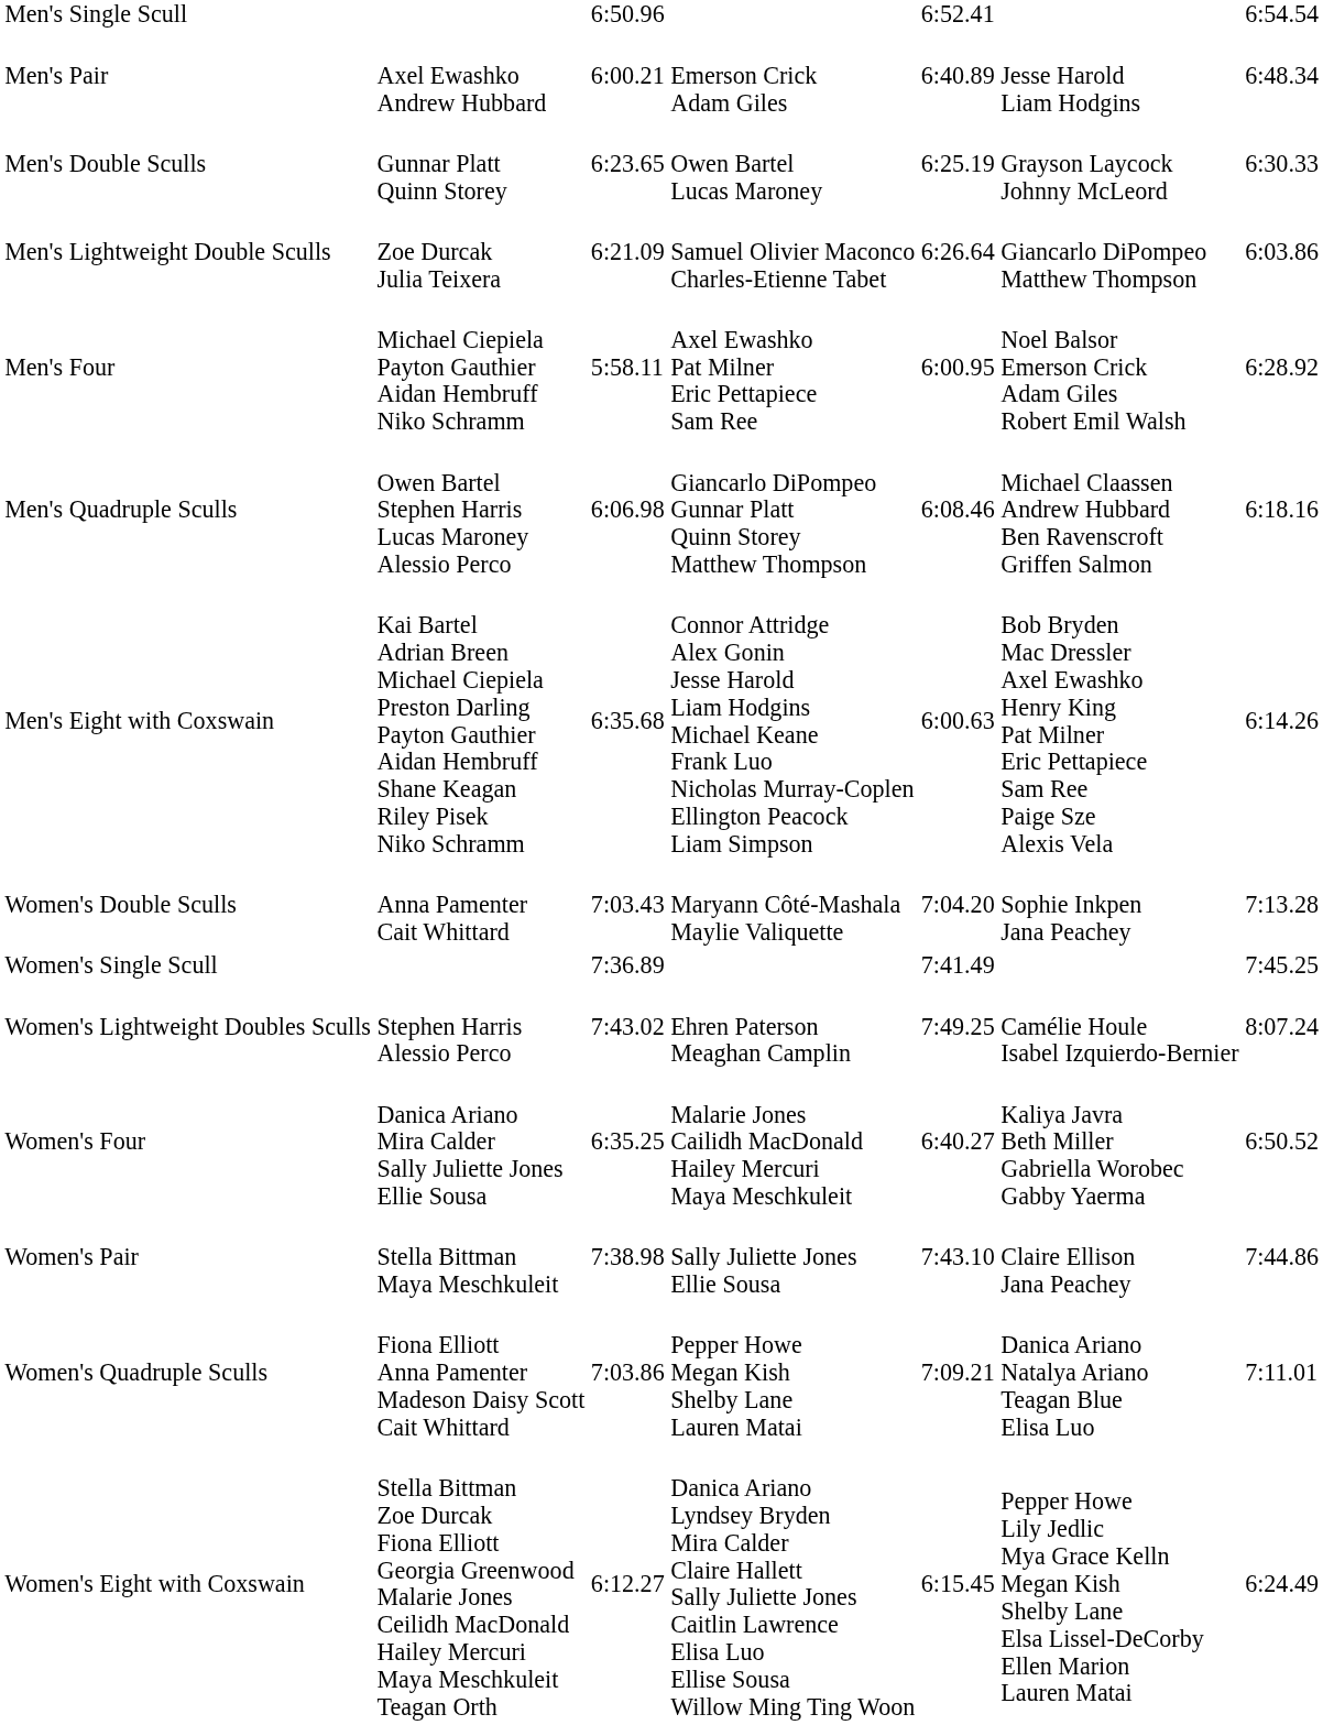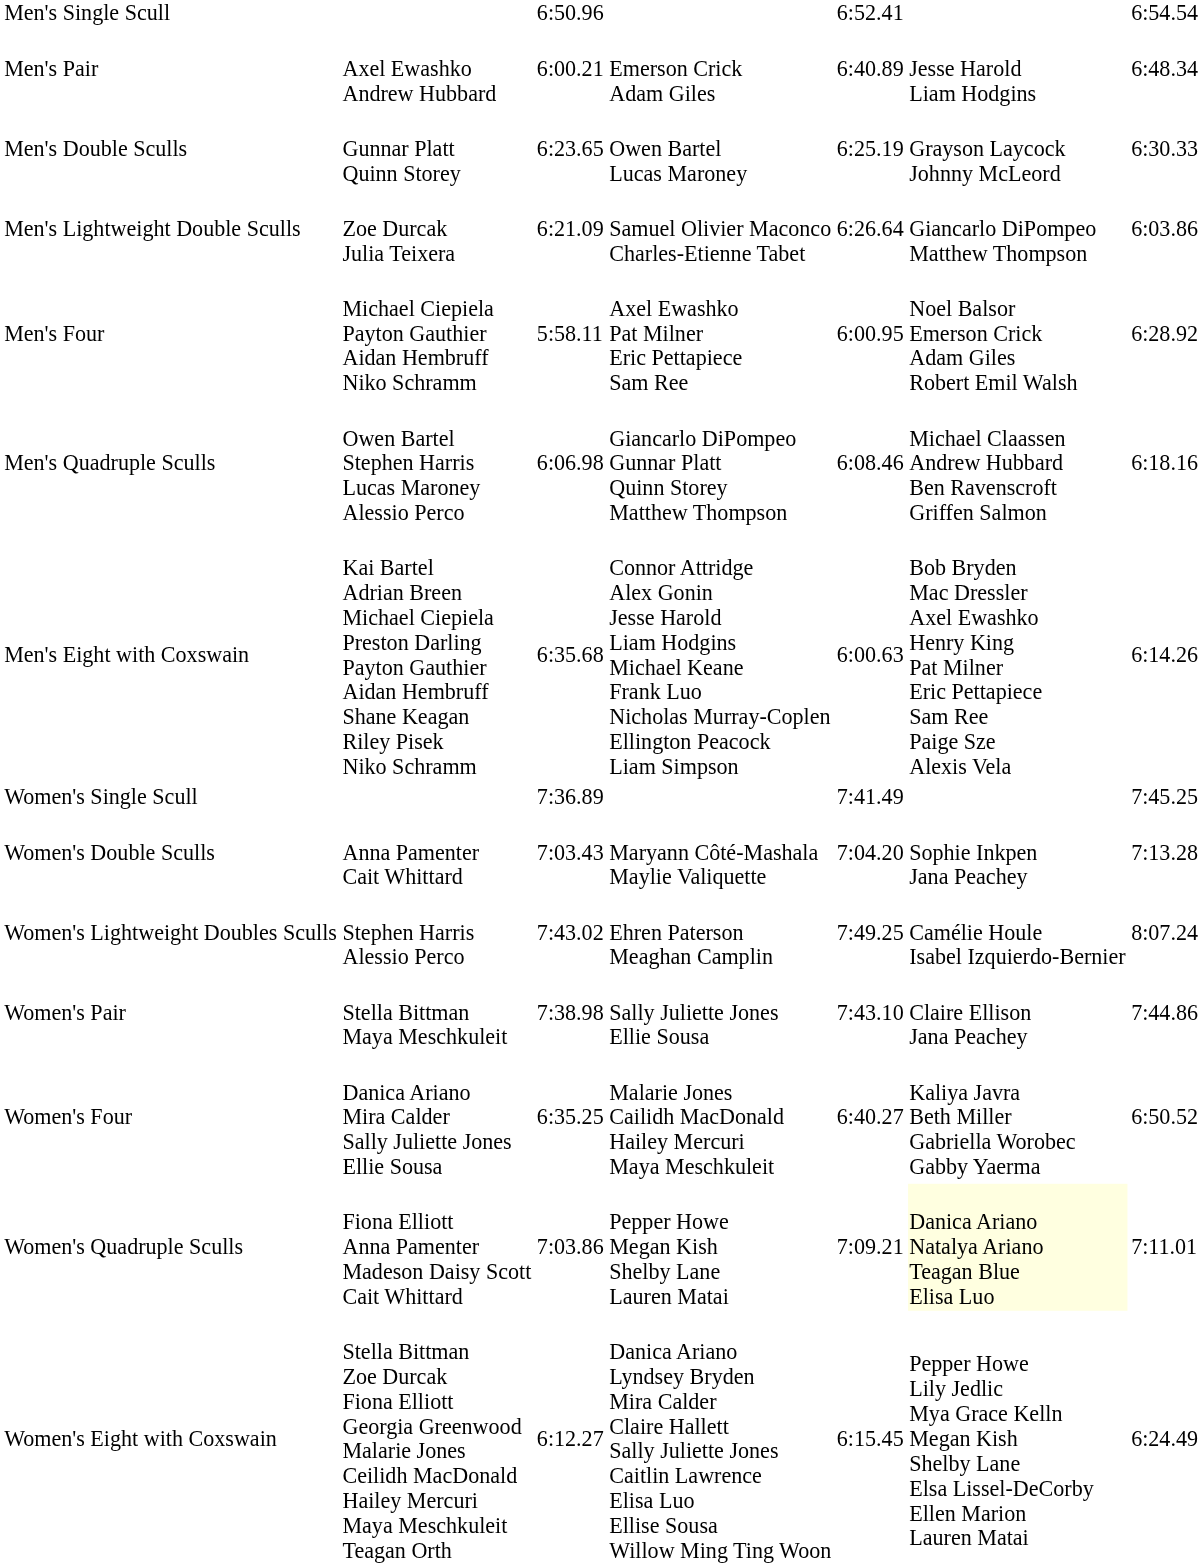 <table>
 <tr>
 <td>Men's Single Scull</td>
 <td></td>
 <td>6:50.96</td>
 <td></td>
 <td>6:52.41</td>
 <td></td>
 <td>6:54.54</td>
 </tr>
 <tr>
 <td>Men's Pair</td>
 <td><br>Axel Ewashko<br>Andrew Hubbard</td>
 <td>6:00.21</td>
 <td><br>Emerson Crick<br>Adam Giles</td>
 <td>6:40.89</td>
 <td> <br>Jesse Harold<br>Liam Hodgins</td>
 <td>6:48.34</td>
 </tr>
 <tr>
 <td>Men's Double Sculls</td>
 <td> <br>Gunnar Platt<br>Quinn Storey</td>
 <td>6:23.65</td>
 <td><br>Owen Bartel<br>Lucas Maroney</td>
 <td>6:25.19</td>
 <td><br>Grayson Laycock<br>Johnny McLeord</td>
 <td>6:30.33</td>
 </tr>
 <tr>
 <td>Men's Lightweight Double Sculls</td>
 <td><br>Zoe Durcak<br>Julia Teixera</td>
 <td>6:21.09</td>
 <td><br>Samuel Olivier Maconco<br>Charles-Etienne Tabet</td>
 <td>6:26.64</td>
 <td><br>Giancarlo DiPompeo<br>Matthew Thompson</td>
 <td>6:03.86</td>
 </tr>
 <tr>
 <td>Men's Four</td>
 <td><br> Michael Ciepiela<br>Payton Gauthier<br>Aidan Hembruff<br>Niko Schramm</td>
 <td>5:58.11</td>
 <td><br> Axel Ewashko<br>Pat Milner<br>Eric Pettapiece<br>Sam Ree</td>
 <td>6:00.95</td>
 <td><br> Noel Balsor<br>Emerson Crick<br>Adam Giles<br>Robert Emil Walsh</td>
 <td>6:28.92</td>
 </tr>
 <tr>
 <td>Men's Quadruple Sculls</td>
 <td><br>Owen Bartel<br>Stephen Harris<br>Lucas Maroney<br>Alessio Perco</td>
 <td>6:06.98</td>
 <td><br>Giancarlo DiPompeo<br>Gunnar Platt<br>Quinn Storey<br>Matthew Thompson</td>
 <td>6:08.46</td>
 <td><br>Michael Claassen<br>Andrew Hubbard<br>Ben Ravenscroft<br>Griffen Salmon</td>
 <td>6:18.16</td>
 </tr>
 <tr>
 <td>Men's Eight with Coxswain</td>
 <td><br>Kai Bartel<br>Adrian Breen<br>Michael Ciepiela<br>Preston Darling<br>Payton Gauthier<br>Aidan Hembruff<br>Shane Keagan<br>Riley Pisek<br>Niko Schramm</td>
 <td>6:35.68</td>
 <td><br>Connor Attridge<br>Alex Gonin<br>Jesse Harold<br>Liam Hodgins<br>Michael Keane<br>Frank Luo<br>Nicholas Murray-Coplen<br>Ellington Peacock<br>Liam Simpson</td>
 <td>6:00.63</td>
 <td> <br>Bob Bryden<br>Mac Dressler<br>Axel Ewashko<br>Henry King<br>Pat Milner<br>Eric Pettapiece<br>Sam Ree<br>Paige Sze<br>Alexis Vela</td>
 <td>6:14.26</td>
 </tr>
 <tr>
+<td>Women's Single Scull</td>
+<td></td>
+<td>7:36.89</td>
+<td></td>
+<td>7:41.49</td>
+<td></td>
+<td>7:45.25</td>
+</tr>
+<tr>
 <td>Women's Double Sculls</td>
 <td><br>Anna Pamenter<br>Cait Whittard</td>
 <td>7:03.43</td>
 <td><br>Maryann Côté-Mashala<br>Maylie Valiquette</td>
 <td>7:04.20</td>
 <td><br>Sophie Inkpen<br>Jana Peachey</td>
 <td>7:13.28</td>
-</tr>
-<tr>
-<td>Women's Single Scull</td>
-<td></td>
-<td>7:36.89</td>
-<td></td>
-<td>7:41.49</td>
-<td></td>
-<td>7:45.25</td>
 </tr>
 <tr>
 <td>Women's Lightweight Doubles Sculls</td>
 <td><br>Stephen Harris<br>Alessio Perco</td>
 <td>7:43.02</td>
 <td><br>Ehren Paterson<br>Meaghan Camplin</td>
 <td>7:49.25</td>
 <td><br>Camélie Houle<br>Isabel Izquierdo-Bernier</td>
 <td>8:07.24</td>
 </tr>
 <tr>
+<td>Women's Pair</td>
+<td> <br> Stella Bittman<br>Maya Meschkuleit</td>
+<td>7:38.98</td>
+<td><br>Sally Juliette Jones<br>Ellie Sousa</td>
+<td>7:43.10</td>
+<td><br>Claire Ellison<br>Jana Peachey</td>
+<td>7:44.86</td>
+</tr>
+<tr>
 <td>Women's Four</td>
 <td><br>Danica Ariano<br>Mira Calder<br>Sally Juliette Jones<br>Ellie Sousa</td>
 <td>6:35.25</td>
 <td><br>Malarie Jones<br>Cailidh MacDonald<br>Hailey Mercuri<br>Maya Meschkuleit</td>
 <td>6:40.27</td>
 <td><br>Kaliya Javra<br>Beth Miller<br>Gabriella Worobec<br>Gabby Yaerma</td>
 <td>6:50.52</td>
 </tr>
 <tr>
-<td>Women's Pair</td>
-<td> <br> Stella Bittman<br>Maya Meschkuleit</td>
-<td>7:38.98</td>
-<td><br>Sally Juliette Jones<br>Ellie Sousa</td>
-<td>7:43.10</td>
-<td><br>Claire Ellison<br>Jana Peachey</td>
-<td>7:44.86</td>
-</tr>
-<tr>
 <td>Women's Quadruple Sculls</td>
 <td><br>Fiona Elliott<br>Anna Pamenter<br>Madeson Daisy Scott<br>Cait Whittard</td>
 <td>7:03.86</td>
 <td><br>Pepper Howe<br>Megan Kish<br>Shelby Lane<br>Lauren Matai</td>
 <td>7:09.21</td>
-<td><br>Danica Ariano<br>Natalya Ariano<br>Teagan Blue<br>Elisa Luo</td>
+<td style="background: lightyellow;"><br>Danica Ariano<br>Natalya Ariano<br>Teagan Blue<br>Elisa Luo</td>
 <td>7:11.01</td>
 </tr>
 <tr>
 <td>Women's Eight with Coxswain</td>
 <td><br>Stella Bittman<br>Zoe Durcak<br>Fiona Elliott<br>Georgia Greenwood<br>Malarie Jones<br>Ceilidh MacDonald<br>Hailey Mercuri<br>Maya Meschkuleit<br>Teagan Orth</td>
 <td>6:12.27</td>
 <td><br>Danica Ariano<br>Lyndsey Bryden<br>Mira Calder<br>Claire Hallett<br>Sally Juliette Jones<br>Caitlin Lawrence<br>Elisa Luo<br>Ellise Sousa<br>Willow Ming Ting Woon</td>
 <td>6:15.45</td>
 <td><br>Pepper Howe<br>Lily Jedlic<br>Mya Grace Kelln<br>Megan Kish<br>Shelby Lane<br>Elsa Lissel-DeCorby<br>Ellen Marion<br>Lauren Matai</td>
 <td>6:24.49</td>
 </tr>
 </table>
